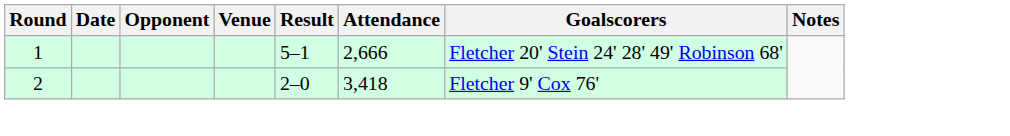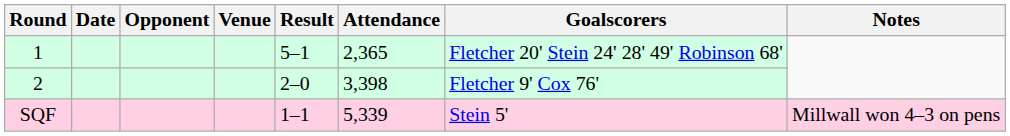 <table class="wikitable">
 <tr>
 <th>Round</th>
 <th>Date</th>
 <th>Opponent</th>
 <th>Venue</th>
 <th>Result</th>
 <th>Attendance</th>
 <th>Goalscorers</th>
 <th>Notes</th>
 </tr>
 <tr style="background: #d0ffe3;">
 <td style="text-align:center;">1</td>
 <td></td>
 <td></td>
 <td></td>
 <td>5–1</td>
-<td>2,666</td>
+<td>2,365</td>
 <td><a href='#'>Fletcher</a> 20' <a href='#'>Stein</a> 24' 28' 49' <a href='#'>Robinson</a> 68'</td>
 </tr>
 <tr style="background: #d0ffe3;">
 <td style="text-align:center;">2</td>
 <td></td>
 <td></td>
 <td></td>
 <td>2–0</td>
-<td>3,418</td>
+<td>3,398</td>
 <td><a href='#'>Fletcher</a> 9' <a href='#'>Cox</a> 76'</td>
 </tr>
+<tr style="background: #ffd0e3;">
+<td style="text-align:center;">SQF</td>
+<td></td>
+<td></td>
+<td></td>
+<td>1–1</td>
+<td>5,339</td>
+<td><a href='#'>Stein</a> 5'</td>
+<td>Millwall won 4–3 on pens</td>
+</tr>
 </table>
